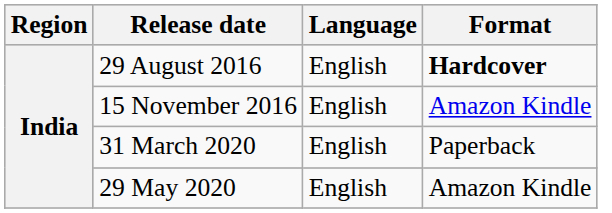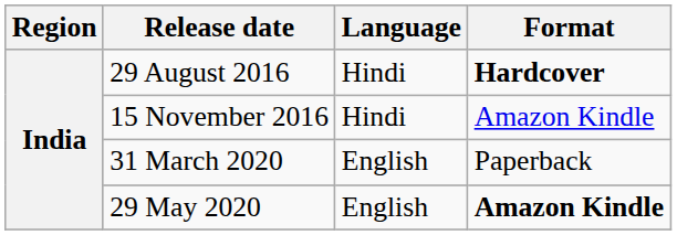 <table class="wikitable sortable plainrowheaders">
 <tr>
 <th scope="col">Region</th>
 <th scope="col">Release date</th>
 <th scope="col">Language</th>
 <th scope="col">Format</th>
 </tr>
 <tr>
 <th scope="row" rowspan="4">India</th>
 <td>29 August 2016</td>
-<td>English</td>
+<td>Hindi</td>
 <td><strong>Hardcover</strong></td>
 </tr>
 <tr>
 <td>15 November 2016</td>
-<td>English</td>
+<td>Hindi</td>
 <td><a href='#'>Amazon Kindle</a></td>
 </tr>
 <tr>
 <td>31 March 2020</td>
 <td>English</td>
 <td>Paperback</td>
 </tr>
 <tr>
 <td>29 May 2020</td>
 <td>English</td>
-<td>Amazon Kindle</td>
+<td><strong>Amazon Kindle</strong></td>
 </tr>
 </table>
